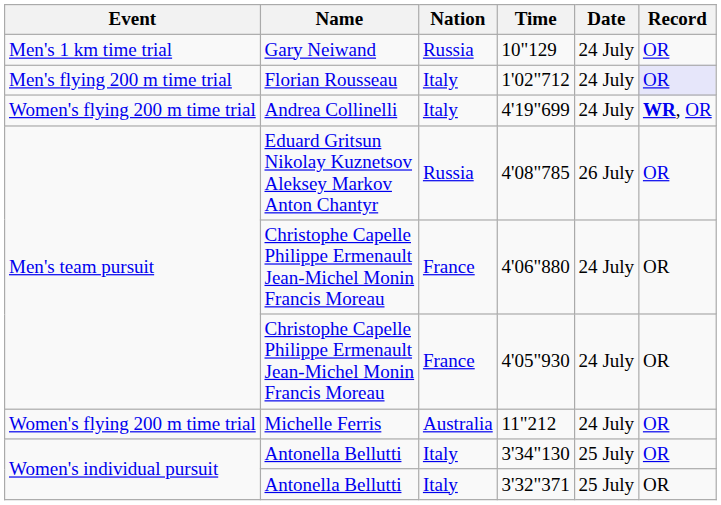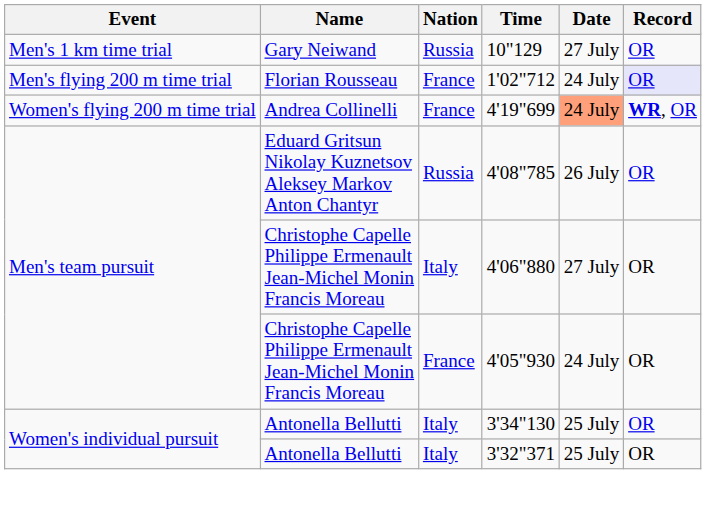 <table class="wikitable">
 <tr>
 <th>Event</th>
 <th>Name</th>
 <th>Nation</th>
 <th>Time</th>
 <th>Date</th>
 <th>Record</th>
 </tr>
 <tr>
 <td><a href='#'>Men's 1 km time trial</a></td>
 <td><a href='#'>Gary Neiwand</a></td>
 <td><a href='#'>Russia</a></td>
 <td>10"129</td>
-<td>24 July</td>
+<td>27 July</td>
 <td><a href='#'>OR</a></td>
 </tr>
 <tr>
 <td><a href='#'>Men's flying 200 m time trial</a></td>
 <td><a href='#'>Florian Rousseau</a></td>
-<td><a href='#'>Italy</a></td>
+<td><a href='#'>France</a></td>
 <td>1'02"712</td>
 <td>24 July</td>
 <td style="background: lavender;"><a href='#'>OR</a></td>
 </tr>
 <tr>
 <td><a href='#'>Women's flying 200 m time trial</a></td>
 <td><a href='#'>Andrea Collinelli</a></td>
-<td><a href='#'>Italy</a></td>
+<td><a href='#'>France</a></td>
 <td>4'19"699</td>
-<td>24 July</td>
+<td style="background: lightsalmon;">24 July</td>
 <td><strong><a href='#'>WR</a></strong>, <a href='#'>OR</a></td>
 </tr>
 <tr>
 <td rowspan=3><a href='#'>Men's team pursuit</a></td>
 <td><a href='#'>Eduard Gritsun</a><br><a href='#'>Nikolay Kuznetsov</a><br><a href='#'>Aleksey Markov</a><br><a href='#'>Anton Chantyr</a></td>
 <td><a href='#'>Russia</a></td>
 <td>4'08"785</td>
 <td>26 July</td>
 <td><a href='#'>OR</a></td>
 </tr>
 <tr>
 <td><a href='#'>Christophe Capelle</a><br><a href='#'>Philippe Ermenault</a><br><a href='#'>Jean-Michel Monin</a><br><a href='#'>Francis Moreau</a></td>
-<td><a href='#'>France</a></td>
+<td><a href='#'>Italy</a></td>
 <td>4'06"880</td>
-<td>24 July</td>
+<td>27 July</td>
 <td>OR</td>
 </tr>
 <tr>
 <td><a href='#'>Christophe Capelle</a><br><a href='#'>Philippe Ermenault</a><br><a href='#'>Jean-Michel Monin</a><br><a href='#'>Francis Moreau</a></td>
 <td><a href='#'>France</a></td>
 <td>4'05"930</td>
 <td>24 July</td>
 <td>OR</td>
-</tr>
-<tr>
-<td><a href='#'>Women's flying 200 m time trial</a></td>
-<td><a href='#'>Michelle Ferris</a></td>
-<td><a href='#'>Australia</a></td>
-<td>11"212</td>
-<td>24 July</td>
-<td><a href='#'>OR</a></td>
 </tr>
 <tr>
 <td rowspan=2><a href='#'>Women's individual pursuit</a></td>
 <td><a href='#'>Antonella Bellutti</a></td>
 <td><a href='#'>Italy</a></td>
 <td>3'34"130</td>
 <td>25 July</td>
 <td><a href='#'>OR</a></td>
 </tr>
 <tr>
 <td><a href='#'>Antonella Bellutti</a></td>
 <td><a href='#'>Italy</a></td>
 <td>3'32"371</td>
 <td>25 July</td>
 <td>OR</td>
 </tr>
 </table>
